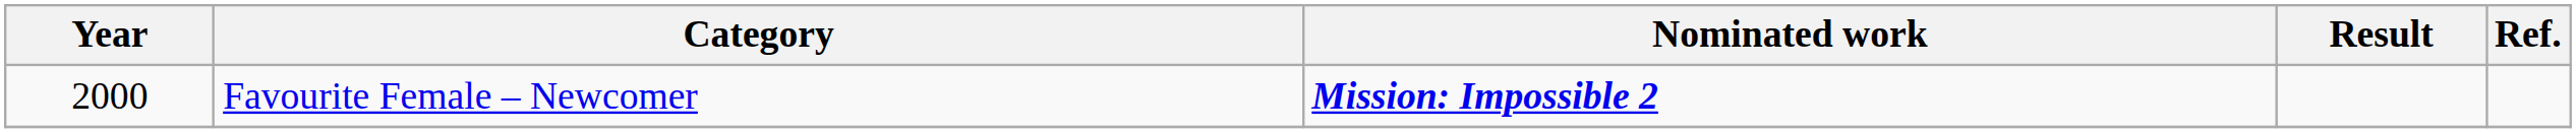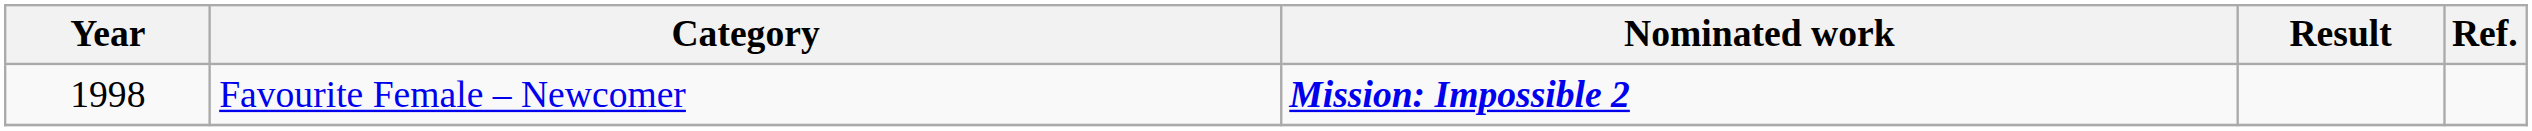 <table class=wikitable>
 <tr>
 <th scope="col" style="width:5em;">Year</th>
 <th scope="col" style="width:28em;">Category</th>
 <th scope="col" style="width:25em;">Nominated work</th>
 <th scope="col" style="width:5em;">Result</th>
 <th>Ref.</th>
 </tr>
 <tr>
-<td style="text-align:center;">2000</td>
+<td style="text-align:center;">1998</td>
 <td><a href='#'>Favourite Female – Newcomer</a></td>
 <td><strong><em><a href='#'>Mission: Impossible 2</a></em></strong></td>
 <td></td>
 <td></td>
 </tr>
 <tr>
 </tr>
 </table>
